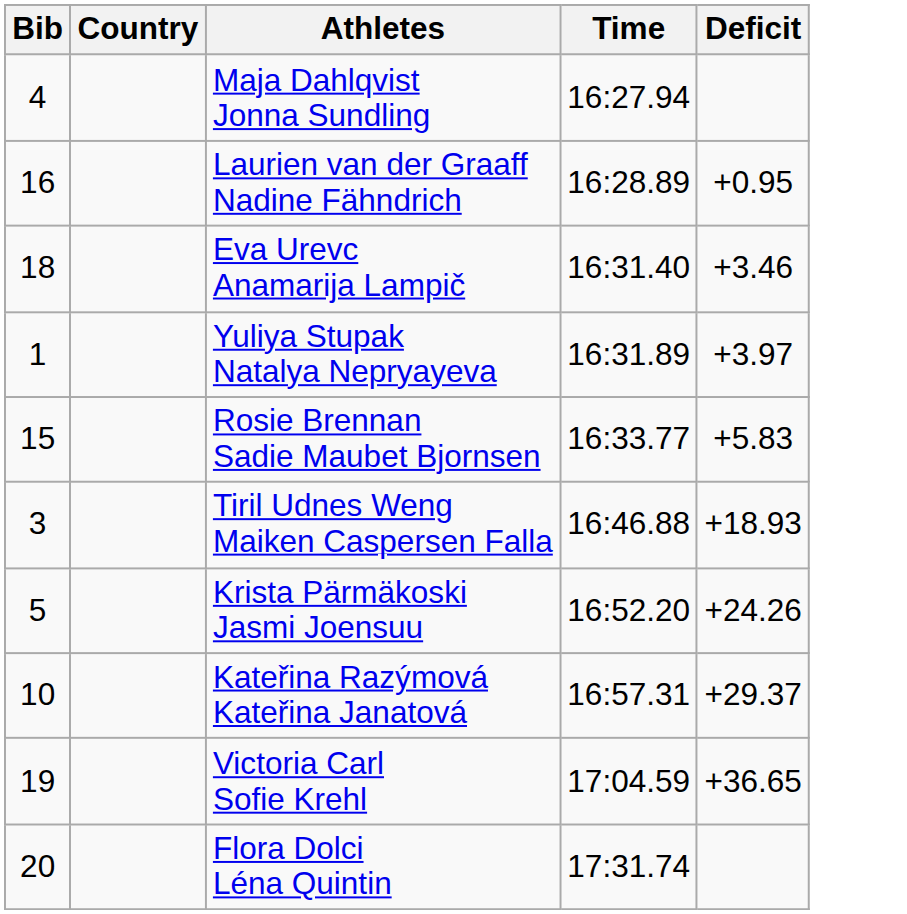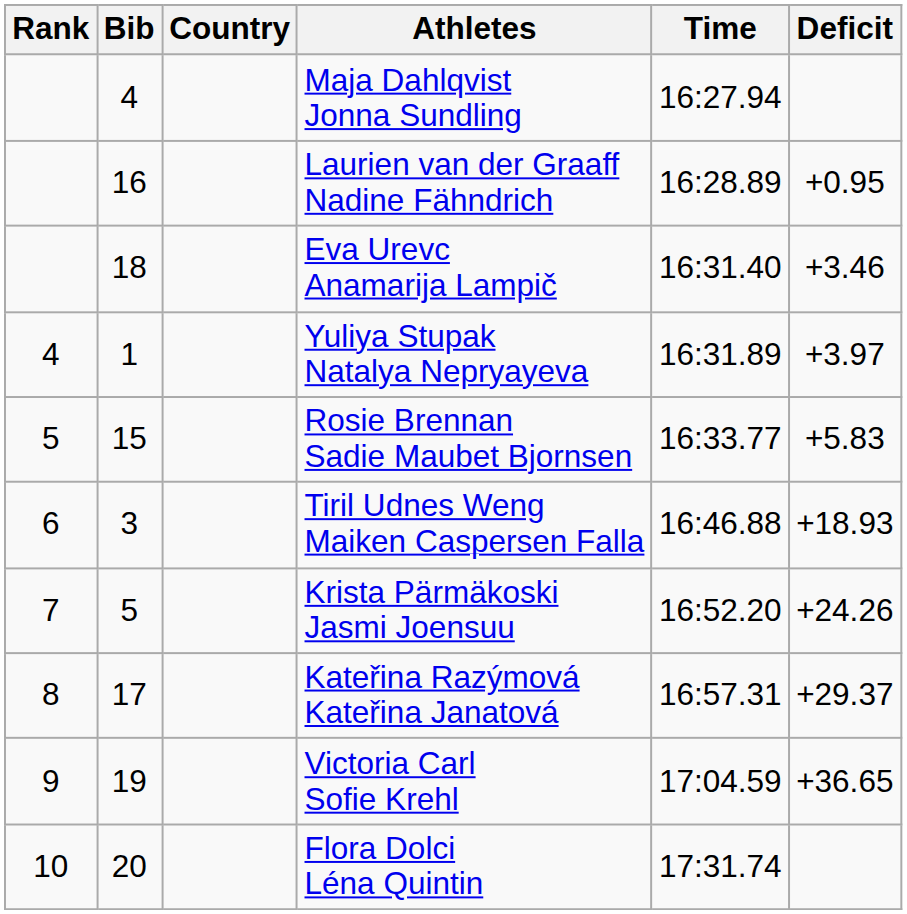 <table class="wikitable sortable" style="text-align:center">
 <tr>
+<th>Rank</th>
 <th>Bib</th>
 <th>Country</th>
 <th>Athletes</th>
 <th>Time</th>
 <th>Deficit</th>
 </tr>
 <tr>
+<td></td>
 <td>4</td>
 <td align=left></td>
 <td align=left><a href='#'>Maja Dahlqvist</a><br><a href='#'>Jonna Sundling</a></td>
 <td>16:27.94</td>
 <td></td>
 </tr>
 <tr>
+<td></td>
 <td>16</td>
 <td align=left></td>
 <td align=left><a href='#'>Laurien van der Graaff</a><br><a href='#'>Nadine Fähndrich</a></td>
 <td>16:28.89</td>
 <td>+0.95</td>
 </tr>
 <tr>
+<td></td>
 <td>18</td>
 <td align=left></td>
 <td align=left><a href='#'>Eva Urevc</a><br><a href='#'>Anamarija Lampič</a></td>
 <td>16:31.40</td>
 <td>+3.46</td>
 </tr>
 <tr>
+<td>4</td>
 <td>1</td>
 <td align=left></td>
 <td align=left><a href='#'>Yuliya Stupak</a><br><a href='#'>Natalya Nepryayeva</a></td>
 <td>16:31.89</td>
 <td>+3.97</td>
 </tr>
 <tr>
+<td>5</td>
 <td>15</td>
 <td align=left></td>
 <td align=left><a href='#'>Rosie Brennan</a><br><a href='#'>Sadie Maubet Bjornsen</a></td>
 <td>16:33.77</td>
 <td>+5.83</td>
 </tr>
 <tr>
+<td>6</td>
 <td>3</td>
 <td align=left></td>
 <td align=left><a href='#'>Tiril Udnes Weng</a><br><a href='#'>Maiken Caspersen Falla</a></td>
 <td>16:46.88</td>
 <td>+18.93</td>
 </tr>
 <tr>
+<td>7</td>
 <td>5</td>
 <td align=left></td>
 <td align=left><a href='#'>Krista Pärmäkoski</a><br><a href='#'>Jasmi Joensuu</a></td>
 <td>16:52.20</td>
 <td>+24.26</td>
 </tr>
 <tr>
-<td>10</td>
+<td>8</td>
+<td>17</td>
 <td align=left></td>
 <td align=left><a href='#'>Kateřina Razýmová</a><br><a href='#'>Kateřina Janatová</a></td>
 <td>16:57.31</td>
 <td>+29.37</td>
 </tr>
 <tr>
+<td>9</td>
 <td>19</td>
 <td align=left></td>
 <td align=left><a href='#'>Victoria Carl</a><br><a href='#'>Sofie Krehl</a></td>
 <td>17:04.59</td>
 <td>+36.65</td>
 </tr>
 <tr>
+<td>10</td>
 <td>20</td>
 <td align=left></td>
 <td align=left><a href='#'>Flora Dolci</a><br><a href='#'>Léna Quintin</a></td>
 <td>17:31.74</td>
 <td></td>
 </tr>
 </table>
